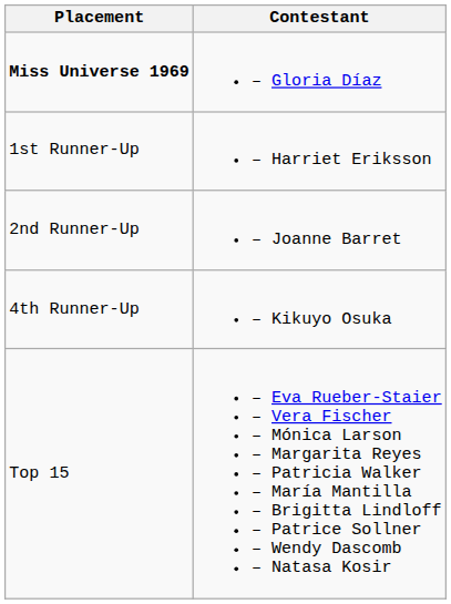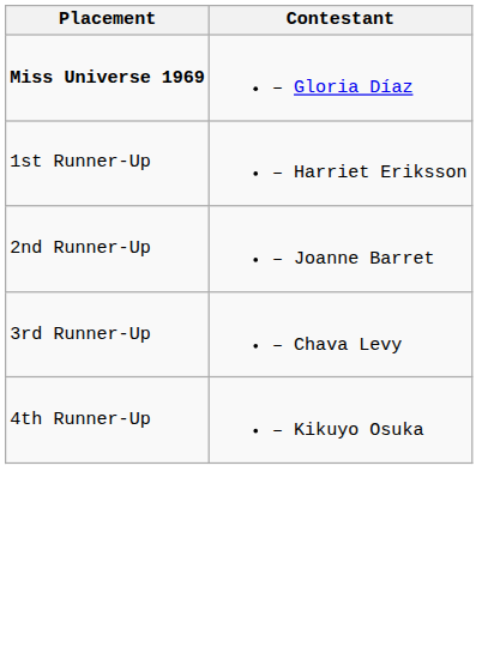 <table class="wikitable sortable" style="font-size: 95%;">
 <tr>
 <th>Placement</th>
 <th>Contestant</th>
 </tr>
 <tr>
 <td><strong>Miss Universe 1969</strong></td>
 <td><br><ul><li> – <a href='#'>Gloria Díaz</a></li></ul></td>
 </tr>
 <tr>
 <td>1st Runner-Up</td>
 <td><br><ul><li> – Harriet Eriksson</li></ul></td>
 </tr>
 <tr>
 <td>2nd Runner-Up</td>
 <td><br><ul><li> – Joanne Barret</li></ul></td>
 </tr>
 <tr>
+<td>3rd Runner-Up</td>
+<td><br><ul><li> – Chava Levy</li></ul></td>
+</tr>
+<tr>
 <td>4th Runner-Up</td>
 <td><br><ul><li>– Kikuyo Osuka</li></ul></td>
 </tr>
-<tr>
-<td>Top 15</td>
-<td><br><ul><li> – <a href='#'>Eva Rueber-Staier</a></li><li> – <a href='#'>Vera Fischer</a></li><li> – Mónica Larson</li><li> – Margarita Reyes</li><li> – Patricia Walker</li><li> – María Mantilla</li><li> – Brigitta Lindloff</li><li> – Patrice Sollner</li><li> – Wendy Dascomb</li><li> – Natasa Kosir</li></ul></td>
-</tr>
 </table>
